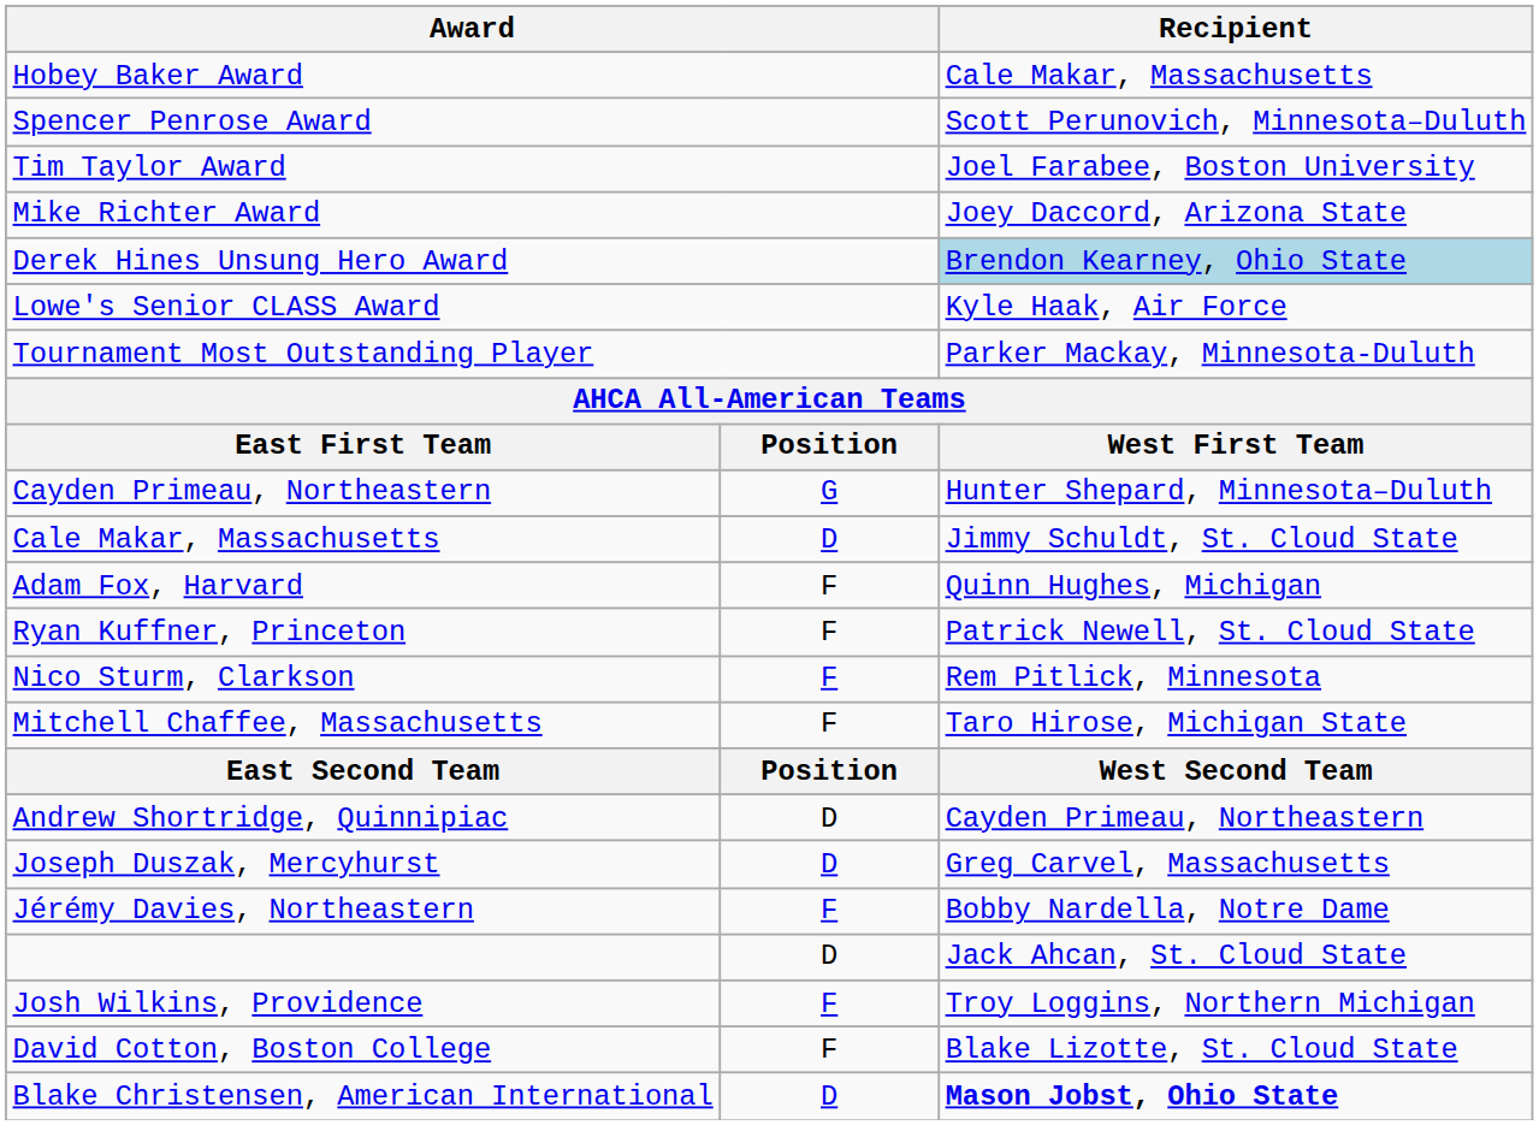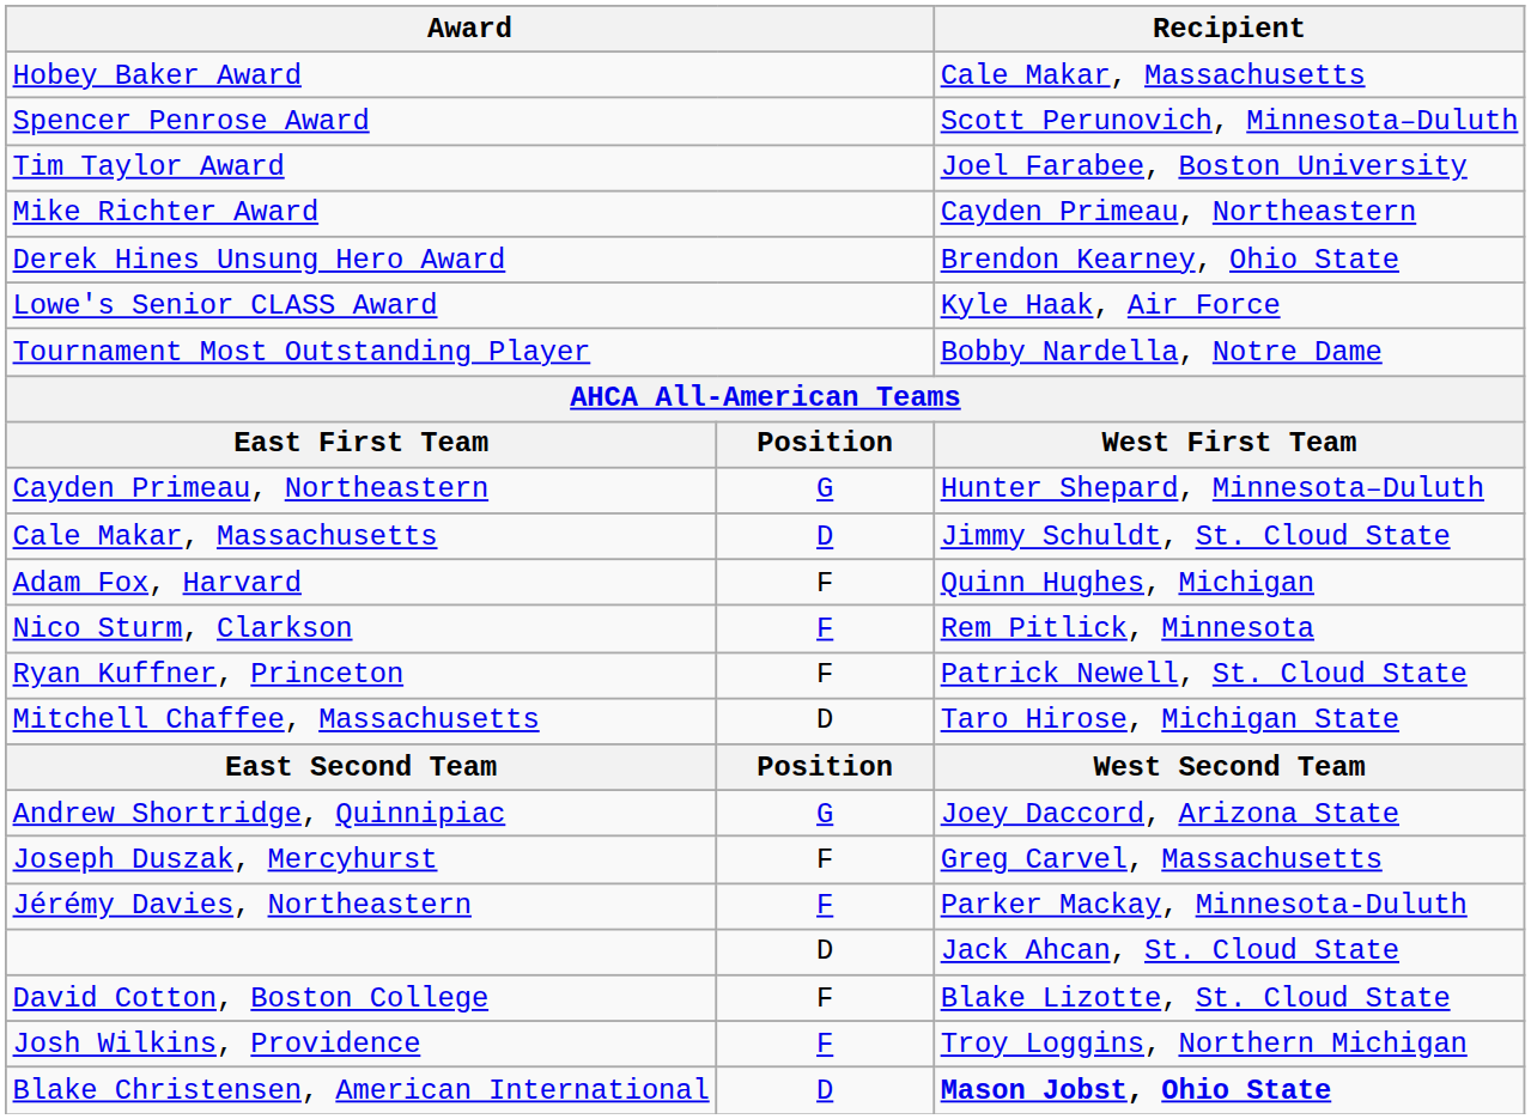 <table class="wikitable">
 <tr>
 <th colspan=2>Award</th>
 <th>Recipient</th>
 </tr>
 <tr>
 <td colspan=2><a href='#'>Hobey Baker Award</a></td>
 <td><a href='#'>Cale Makar</a>, <a href='#'>Massachusetts</a></td>
 </tr>
 <tr>
 <td colspan=2><a href='#'>Spencer Penrose Award</a></td>
 <td><a href='#'>Scott Perunovich</a>, <a href='#'>Minnesota–Duluth</a></td>
 </tr>
 <tr>
 <td colspan=2><a href='#'>Tim Taylor Award</a></td>
 <td><a href='#'>Joel Farabee</a>, <a href='#'>Boston University</a></td>
 </tr>
 <tr>
 <td colspan=2><a href='#'>Mike Richter Award</a></td>
-<td><a href='#'>Joey Daccord</a>, <a href='#'>Arizona State</a></td>
+<td><a href='#'>Cayden Primeau</a>, <a href='#'>Northeastern</a></td>
 </tr>
 <tr>
 <td colspan=2><a href='#'>Derek Hines Unsung Hero Award</a></td>
-<td style="background: lightblue;"><a href='#'>Brendon Kearney</a>, <a href='#'>Ohio State</a></td>
+<td><a href='#'>Brendon Kearney</a>, <a href='#'>Ohio State</a></td>
 </tr>
 <tr>
 <td colspan=2><a href='#'>Lowe's Senior CLASS Award</a></td>
 <td><a href='#'>Kyle Haak</a>, <a href='#'>Air Force</a></td>
 </tr>
 <tr>
 <td colspan=2><a href='#'>Tournament Most Outstanding Player</a></td>
-<td><a href='#'>Parker Mackay</a>, <a href='#'>Minnesota-Duluth</a></td>
+<td><a href='#'>Bobby Nardella</a>, <a href='#'>Notre Dame</a></td>
 </tr>
 <tr>
 <th colspan=3><a href='#'>AHCA All-American Teams</a></th>
 </tr>
 <tr>
 <th>East First Team</th>
 <th>  Position  </th>
 <th>West First Team</th>
 </tr>
 <tr>
 <td><a href='#'>Cayden Primeau</a>, <a href='#'>Northeastern</a></td>
 <td align=center><a href='#'>G</a></td>
 <td><a href='#'>Hunter Shepard</a>, <a href='#'>Minnesota–Duluth</a></td>
 </tr>
 <tr>
 <td><a href='#'>Cale Makar</a>, <a href='#'>Massachusetts</a></td>
 <td align=center><a href='#'>D</a></td>
 <td><a href='#'>Jimmy Schuldt</a>, <a href='#'>St. Cloud State</a></td>
 </tr>
 <tr>
 <td><a href='#'>Adam Fox</a>, <a href='#'>Harvard</a></td>
 <td align=center>F</td>
 <td><a href='#'>Quinn Hughes</a>, <a href='#'>Michigan</a></td>
 </tr>
 <tr>
+<td><a href='#'>Nico Sturm</a>, <a href='#'>Clarkson</a></td>
+<td align=center><a href='#'>F</a></td>
+<td><a href='#'>Rem Pitlick</a>, <a href='#'>Minnesota</a></td>
+</tr>
+<tr>
 <td><a href='#'>Ryan Kuffner</a>, <a href='#'>Princeton</a></td>
 <td align=center>F</td>
 <td><a href='#'>Patrick Newell</a>, <a href='#'>St. Cloud State</a></td>
 </tr>
 <tr>
-<td><a href='#'>Nico Sturm</a>, <a href='#'>Clarkson</a></td>
-<td align=center><a href='#'>F</a></td>
-<td><a href='#'>Rem Pitlick</a>, <a href='#'>Minnesota</a></td>
-</tr>
-<tr>
 <td><a href='#'>Mitchell Chaffee</a>, <a href='#'>Massachusetts</a></td>
-<td align=center>F</td>
+<td align=center>D</td>
 <td><a href='#'>Taro Hirose</a>, <a href='#'>Michigan State</a></td>
 </tr>
 <tr>
 <th>East Second Team</th>
 <th>  Position  </th>
 <th>West Second Team</th>
 </tr>
 <tr>
 <td><a href='#'>Andrew Shortridge</a>, <a href='#'>Quinnipiac</a></td>
-<td align=center>D</td>
-<td><a href='#'>Cayden Primeau</a>, <a href='#'>Northeastern</a></td>
+<td align=center><a href='#'>G</a></td>
+<td><a href='#'>Joey Daccord</a>, <a href='#'>Arizona State</a></td>
 </tr>
 <tr>
 <td><a href='#'>Joseph Duszak</a>, <a href='#'>Mercyhurst</a></td>
-<td align=center><a href='#'>D</a></td>
+<td align=center>F</td>
 <td><a href='#'>Greg Carvel</a>, <a href='#'>Massachusetts</a></td>
 </tr>
 <tr>
 <td><a href='#'>Jérémy Davies</a>, <a href='#'>Northeastern</a></td>
 <td align=center><a href='#'>F</a></td>
-<td><a href='#'>Bobby Nardella</a>, <a href='#'>Notre Dame</a></td>
+<td><a href='#'>Parker Mackay</a>, <a href='#'>Minnesota-Duluth</a></td>
 </tr>
 <tr>
 <td></td>
 <td align=center>D</td>
 <td><a href='#'>Jack Ahcan</a>, <a href='#'>St. Cloud State</a></td>
 </tr>
 <tr>
+<td><a href='#'>David Cotton</a>, <a href='#'>Boston College</a></td>
+<td align=center>F</td>
+<td><a href='#'>Blake Lizotte</a>, <a href='#'>St. Cloud State</a></td>
+</tr>
+<tr>
 <td><a href='#'>Josh Wilkins</a>, <a href='#'>Providence</a></td>
 <td align=center><a href='#'>F</a></td>
 <td><a href='#'>Troy Loggins</a>, <a href='#'>Northern Michigan</a></td>
-</tr>
-<tr>
-<td><a href='#'>David Cotton</a>, <a href='#'>Boston College</a></td>
-<td align=center>F</td>
-<td><a href='#'>Blake Lizotte</a>, <a href='#'>St. Cloud State</a></td>
 </tr>
 <tr>
 <td><a href='#'>Blake Christensen</a>, <a href='#'>American International</a></td>
 <td align=center><a href='#'>D</a></td>
 <td><strong><a href='#'>Mason Jobst</a>, <a href='#'>Ohio State</a></strong></td>
 </tr>
 </table>
